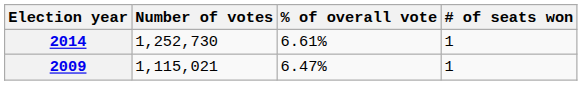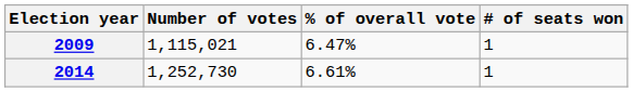 <table class="wikitable">
 <tr>
 <th>Election year</th>
 <th>Number of votes</th>
 <th>% of overall vote</th>
 <th># of seats won</th>
 </tr>
 <tr>
+<th><a href='#'>2009</a></th>
+<td>1,115,021</td>
+<td>6.47%</td>
+<td>1</td>
+</tr>
+<tr>
 <th><a href='#'>2014</a></th>
 <td>1,252,730</td>
 <td>6.61%</td>
 <td>1</td>
 </tr>
-<tr>
-<th><a href='#'>2009</a></th>
-<td>1,115,021</td>
-<td>6.47%</td>
-<td>1</td>
-</tr>
 </table>
